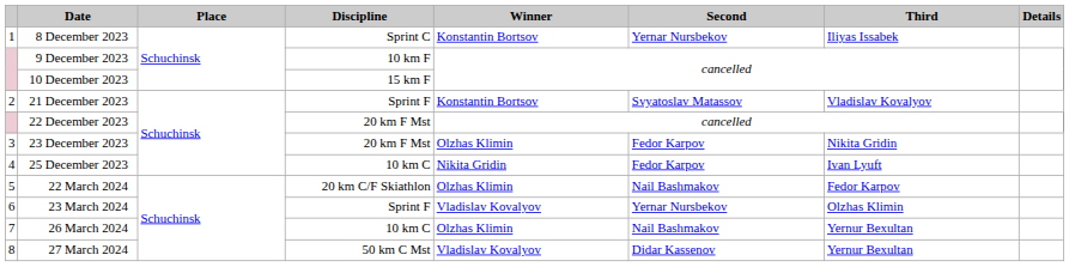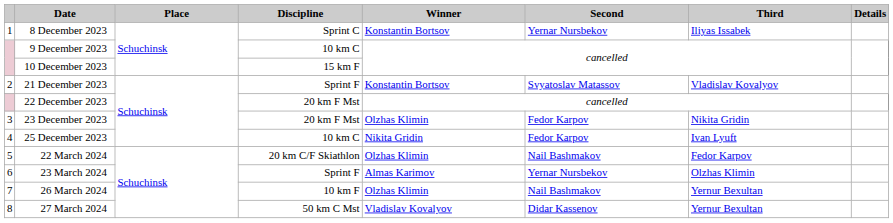 <table class="wikitable plainrowheaders" style="background:#fff; font-size:86%; line-height:16px; border:grey solid 1px; border-collapse:collapse;">
 <tr style="background:#ccc; text-align:center;">
 <th scope="col" style="background:#ccc; width=30 px;"></th>
 <th scope="col" style="background:#ccc; width:120px;">Date</th>
 <th scope="col" style="background:#ccc; width:150px;">Place</th>
 <th scope="col" style="background:#ccc; width:150px;">Discipline</th>
 <th scope="col" style="background:#ccc; width:200px;">Winner</th>
 <th scope="col" style="background:#ccc; width:200px;">Second</th>
 <th scope="col" style="background:#ccc; width:200px;">Third</th>
 <th scope="col" style="background:#ccc; width:10px;">Details</th>
 </tr>
 <tr>
 <td align=center>1</td>
 <td align=right>8 December 2023  </td>
 <td rowspan=3> <a href='#'>Schuchinsk</a></td>
 <td align=right>Sprint C</td>
 <td> <a href='#'>Konstantin Bortsov</a></td>
 <td> <a href='#'>Yernar Nursbekov</a></td>
 <td> <a href='#'>Iliyas Issabek</a></td>
 <td></td>
 </tr>
 <tr>
 <td rowspan=2 bgcolor="EDCCD5"></td>
 <td align=right>9 December 2023  </td>
-<td align=right>10 km F</td>
+<td align=right>10 km C</td>
 <td rowspan=2 colspan=3 align=center><em>cancelled</em></td>
 </tr>
 <tr>
 <td align=right>10 December 2023  </td>
 <td align=right>15 km F</td>
 </tr>
 <tr>
 <td align=center>2</td>
 <td align=right>21 December 2023  </td>
 <td rowspan=4> <a href='#'>Schuchinsk</a></td>
 <td align=right>Sprint F</td>
 <td> <a href='#'>Konstantin Bortsov</a></td>
 <td> <a href='#'>Svyatoslav Matassov</a></td>
 <td> <a href='#'>Vladislav Kovalyov</a></td>
 <td></td>
 </tr>
 <tr>
 <td rowspan=1 bgcolor="EDCCD5"></td>
 <td align=right>22 December 2023  </td>
 <td align=right>20 km F Mst</td>
 <td rowspan=1 colspan=3 align=center><em>cancelled</em></td>
 </tr>
 <tr>
 <td align=center>3</td>
 <td align=right>23 December 2023  </td>
 <td align=right>20 km F Mst</td>
 <td> <a href='#'>Olzhas Klimin</a></td>
 <td> <a href='#'>Fedor Karpov</a></td>
 <td> <a href='#'>Nikita Gridin</a></td>
 <td></td>
 </tr>
 <tr>
 <td align=center>4</td>
 <td align=right>25 December 2023  </td>
 <td align=right>10 km C</td>
 <td> <a href='#'>Nikita Gridin</a></td>
 <td> <a href='#'>Fedor Karpov</a></td>
 <td> <a href='#'>Ivan Lyuft</a></td>
 <td></td>
 </tr>
 <tr>
 <td align=center>5</td>
 <td align=right>22 March 2024  </td>
 <td rowspan=5> <a href='#'>Schuchinsk</a></td>
 <td align=right>20 km C/F Skiathlon</td>
 <td> <a href='#'>Olzhas Klimin</a></td>
 <td> <a href='#'>Nail Bashmakov</a></td>
 <td> <a href='#'>Fedor Karpov</a></td>
 <td></td>
 </tr>
 <tr>
 <td align=center>6</td>
 <td align=right>23 March 2024  </td>
 <td align=right>Sprint F</td>
-<td> <a href='#'>Vladislav Kovalyov</a></td>
+<td> <a href='#'>Almas Karimov</a></td>
 <td> <a href='#'>Yernar Nursbekov</a></td>
 <td> <a href='#'>Olzhas Klimin</a></td>
 <td></td>
 </tr>
 <tr>
 <td align=center>7</td>
 <td align=right>26 March 2024  </td>
-<td align=right>10 km C</td>
+<td align=right>10 km F</td>
 <td> <a href='#'>Olzhas Klimin</a></td>
 <td> <a href='#'>Nail Bashmakov</a></td>
 <td> <a href='#'>Yernur Bexultan</a></td>
 <td></td>
 </tr>
 <tr>
 <td align=center>8</td>
 <td align=right>27 March 2024  </td>
 <td align=right>50 km C Mst</td>
 <td> <a href='#'>Vladislav Kovalyov</a></td>
 <td> <a href='#'>Didar Kassenov</a></td>
 <td> <a href='#'>Yernur Bexultan</a></td>
 <td></td>
 </tr>
 </table>
